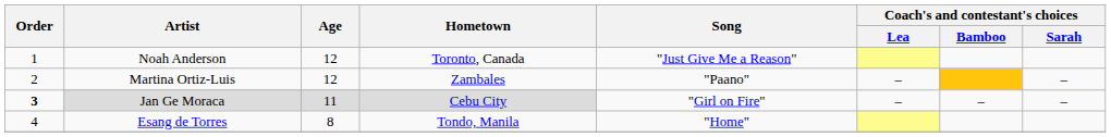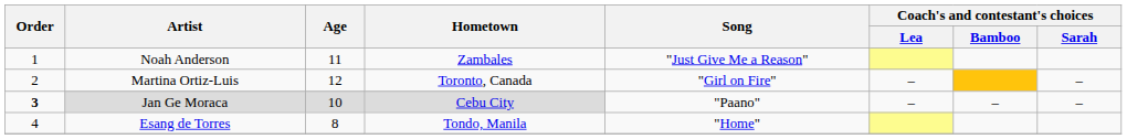 <table class="wikitable" style="text-align:center; line-height:17px; width:100%;">
 <tr>
 <th scope="col" rowspan="2" width="05%">Order</th>
 <th scope="col" rowspan="2" width="20%">Artist</th>
 <th scope="col" rowspan="2" width="05%">Age</th>
 <th scope="col" rowspan="2" width="20%">Hometown</th>
 <th scope="col" rowspan="2" width="22%">Song</th>
 <th scope="col" colspan="4" width="28%">Coach's and contestant's choices</th>
 </tr>
 <tr>
 <th width="07%"><a href='#'>Lea</a></th>
 <th width="07%"><a href='#'>Bamboo</a></th>
 <th width="07%"><a href='#'>Sarah</a></th>
 </tr>
 <tr>
 <td scope="row">1</td>
 <td>Noah Anderson</td>
-<td>12</td>
-<td><a href='#'>Toronto</a>, Canada</td>
+<td>11</td>
+<td><a href='#'>Zambales</a></td>
 <td>"<a href='#'>Just Give Me a Reason</a>"</td>
 <td style="background:#fdfc8f;"><strong></strong></td>
 <td><strong></strong></td>
 <td><strong></strong></td>
 </tr>
 <tr>
 <td scope="row">2</td>
 <td>Martina Ortiz-Luis</td>
 <td>12</td>
-<td><a href='#'>Zambales</a></td>
-<td>"Paano"</td>
+<td><a href='#'>Toronto</a>, Canada</td>
+<td>"<a href='#'>Girl on Fire</a>"</td>
 <td>–</td>
 <td style="background:#FFC40C;"><strong></strong></td>
 <td>–</td>
 </tr>
 <tr>
 <td scope="row"><strong>3</strong></td>
 <td style="background:#DCDCDC;">Jan Ge Moraca</td>
-<td style="background:#DCDCDC;">11</td>
+<td style="background:#DCDCDC;">10</td>
 <td style="background:#DCDCDC;"><a href='#'>Cebu City</a></td>
-<td>"<a href='#'>Girl on Fire</a>"</td>
+<td>"Paano"</td>
 <td>–</td>
 <td>–</td>
 <td>–</td>
 </tr>
 <tr>
 <td scope="row">4</td>
 <td><a href='#'>Esang de Torres</a></td>
 <td>8</td>
 <td><a href='#'>Tondo, Manila</a></td>
 <td>"<a href='#'>Home</a>"</td>
 <td style="background:#fdfc8f;"><strong></strong></td>
 <td><strong></strong></td>
 <td><strong></strong></td>
 </tr>
 <tr>
 </tr>
 </table>
